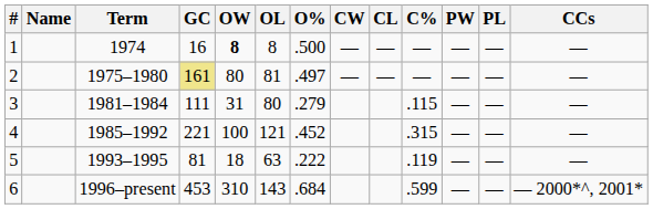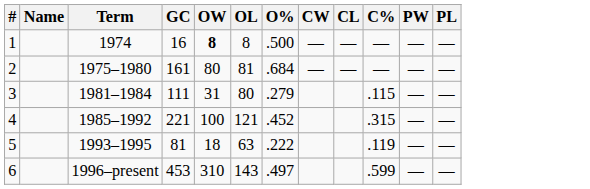 <table class="wikitable sortable">
 <tr>
 <th>#</th>
 <th>Name</th>
 <th>Term</th>
 <th>GC</th>
 <th>OW</th>
 <th>OL</th>
 <th>O%</th>
 <th>CW</th>
 <th>CL</th>
 <th>C%</th>
 <th>PW</th>
 <th>PL</th>
-<th>CCs</th>
 </tr>
 <tr>
 <td align="center">1</td>
 <td></td>
 <td align="center">1974</td>
 <td align="center">16</td>
 <td align="center"><strong>8</strong></td>
 <td align="center">8</td>
 <td align="center">.500</td>
 <td align="center">—</td>
 <td align="center">—</td>
 <td align="center">—</td>
 <td align="center">—</td>
 <td align="center">—</td>
-<td align="center">—</td>
 </tr>
 <tr>
 <td align="center">2</td>
 <td></td>
 <td align="center">1975–1980</td>
-<td align="center" style="background: khaki;">161</td>
+<td align="center">161</td>
 <td align="center">80</td>
 <td align="center">81</td>
-<td align="center">.497</td>
-<td align="center">—</td>
+<td align="center">.684</td>
 <td align="center">—</td>
 <td align="center">—</td>
 <td align="center">—</td>
 <td align="center">—</td>
 <td align="center">—</td>
 </tr>
 <tr>
 <td align="center">3</td>
 <td></td>
 <td align="center">1981–1984</td>
 <td align="center">111</td>
 <td align="center">31</td>
 <td align="center">80</td>
 <td align="center">.279</td>
 <td align="center"></td>
 <td align="center"></td>
 <td align="center">.115</td>
 <td align="center">—</td>
 <td align="center">—</td>
-<td align="center">—</td>
 </tr>
 <tr>
 <td align="center">4</td>
 <td></td>
 <td align="center">1985–1992</td>
 <td align="center">221</td>
 <td align="center">100</td>
 <td align="center">121</td>
 <td align="center">.452</td>
 <td align="center"></td>
 <td align="center"></td>
 <td align="center">.315</td>
-<td align="center">—</td>
 <td align="center">—</td>
 <td align="center">—</td>
 </tr>
 <tr>
 <td align="center">5</td>
 <td></td>
 <td align="center">1993–1995</td>
 <td align="center">81</td>
 <td align="center">18</td>
 <td align="center">63</td>
 <td align="center">.222</td>
 <td align="center"></td>
 <td align="center"></td>
 <td align="center">.119</td>
 <td align="center">—</td>
 <td align="center">—</td>
-<td align="center">—</td>
 </tr>
 <tr>
 <td align="center">6</td>
 <td></td>
 <td align="center">1996–present</td>
 <td align="center">453</td>
 <td align="center">310</td>
 <td align="center">143</td>
-<td align="center">.684</td>
+<td align="center">.497</td>
 <td align="center"></td>
 <td align="center"></td>
 <td align="center">.599</td>
 <td align="center">—</td>
 <td align="center">—</td>
-<td align="center"> — 2000*^, 2001*</td>
 </tr>
 </table>
